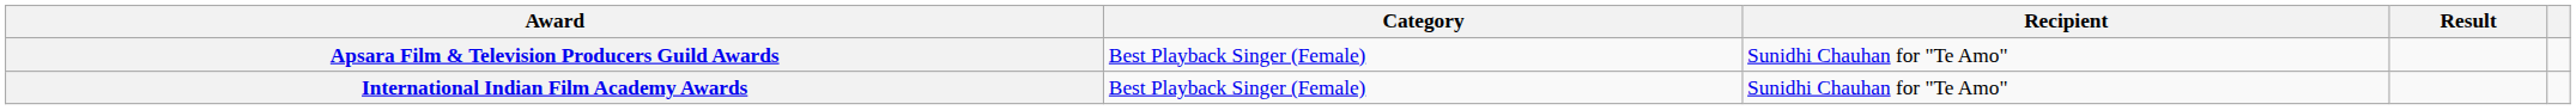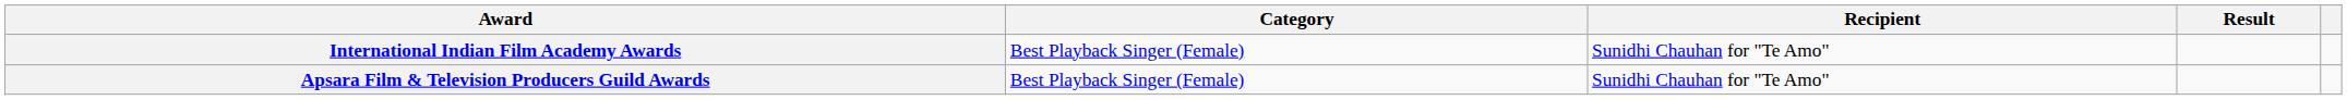 <table class="wikitable plainrowheaders sortable" width="100%">
 <tr>
 <th scope="col" class="unsortable">Award</th>
 <th scope="col" class="unsortable">Category</th>
 <th scope="col" class="unsortable">Recipient</th>
 <th scope="col" class="unsortable">Result</th>
 <th scope="col" class="unsortable"></th>
 </tr>
 <tr>
+<th scope="row"><a href='#'>International Indian Film Academy Awards</a></th>
+<td><a href='#'>Best Playback Singer (Female)</a></td>
+<td><a href='#'>Sunidhi Chauhan</a> for "Te Amo"</td>
+<td></td>
+<td align="center"><br></td>
+</tr>
+<tr>
 <th scope="row"><a href='#'>Apsara Film & Television Producers Guild Awards</a></th>
 <td><a href='#'>Best Playback Singer (Female)</a></td>
 <td><a href='#'>Sunidhi Chauhan</a> for "Te Amo"</td>
 <td></td>
 <td align="center"><br></td>
 </tr>
-<tr>
-<th scope="row"><a href='#'>International Indian Film Academy Awards</a></th>
-<td><a href='#'>Best Playback Singer (Female)</a></td>
-<td><a href='#'>Sunidhi Chauhan</a> for "Te Amo"</td>
-<td></td>
-<td align="center"><br></td>
-</tr>
 </table>
